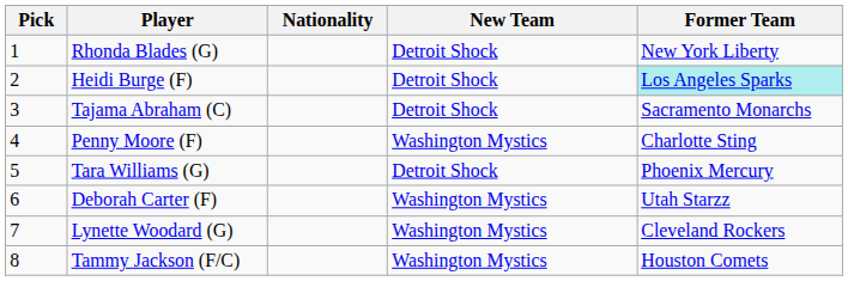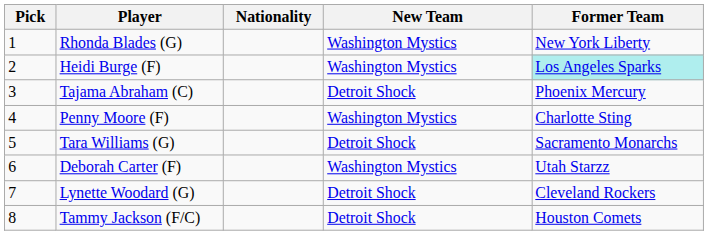 <table class="wikitable" style="width:80%">
 <tr>
 <th width=50>Pick</th>
 <th width=200>Player</th>
 <th width=100>Nationality</th>
 <th width=250>New Team</th>
 <th width=200>Former Team</th>
 </tr>
 <tr>
 <td>1</td>
 <td><a href='#'>Rhonda Blades</a> (G)</td>
 <td></td>
-<td><a href='#'>Detroit Shock</a></td>
+<td><a href='#'>Washington Mystics</a></td>
 <td><a href='#'>New York Liberty</a></td>
 </tr>
 <tr>
 <td>2</td>
 <td><a href='#'>Heidi Burge</a> (F)</td>
 <td></td>
-<td><a href='#'>Detroit Shock</a></td>
+<td><a href='#'>Washington Mystics</a></td>
 <td style="background: paleturquoise;"><a href='#'>Los Angeles Sparks</a></td>
 </tr>
 <tr>
 <td>3</td>
 <td><a href='#'>Tajama Abraham</a> (C)</td>
 <td></td>
 <td><a href='#'>Detroit Shock</a></td>
-<td><a href='#'>Sacramento Monarchs</a></td>
+<td><a href='#'>Phoenix Mercury</a></td>
 </tr>
 <tr>
 <td>4</td>
 <td><a href='#'>Penny Moore</a> (F)</td>
 <td></td>
 <td><a href='#'>Washington Mystics</a></td>
 <td><a href='#'>Charlotte Sting</a></td>
 </tr>
 <tr>
 <td>5</td>
 <td><a href='#'>Tara Williams</a> (G)</td>
 <td></td>
 <td><a href='#'>Detroit Shock</a></td>
-<td><a href='#'>Phoenix Mercury</a></td>
+<td><a href='#'>Sacramento Monarchs</a></td>
 </tr>
 <tr>
 <td>6</td>
 <td><a href='#'>Deborah Carter</a> (F)</td>
 <td></td>
 <td><a href='#'>Washington Mystics</a></td>
 <td><a href='#'>Utah Starzz</a></td>
 </tr>
 <tr>
 <td>7</td>
 <td><a href='#'>Lynette Woodard</a> (G)</td>
 <td></td>
-<td><a href='#'>Washington Mystics</a></td>
+<td><a href='#'>Detroit Shock</a></td>
 <td><a href='#'>Cleveland Rockers</a></td>
 </tr>
 <tr>
 <td>8</td>
 <td><a href='#'>Tammy Jackson</a> (F/C)</td>
 <td></td>
-<td><a href='#'>Washington Mystics</a></td>
+<td><a href='#'>Detroit Shock</a></td>
 <td><a href='#'>Houston Comets</a></td>
 </tr>
 </table>
